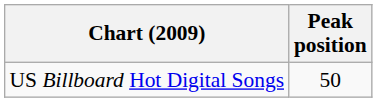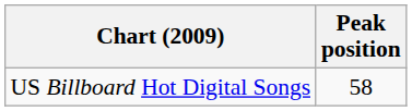 <table class="wikitable">
 <tr>
 <th>Chart (2009)</th>
 <th>Peak<br>position</th>
 </tr>
 <tr>
 <td>US <em>Billboard</em> <a href='#'>Hot Digital Songs</a></td>
-<td align="center">50</td>
+<td align="center">58</td>
 </tr>
 </table>
